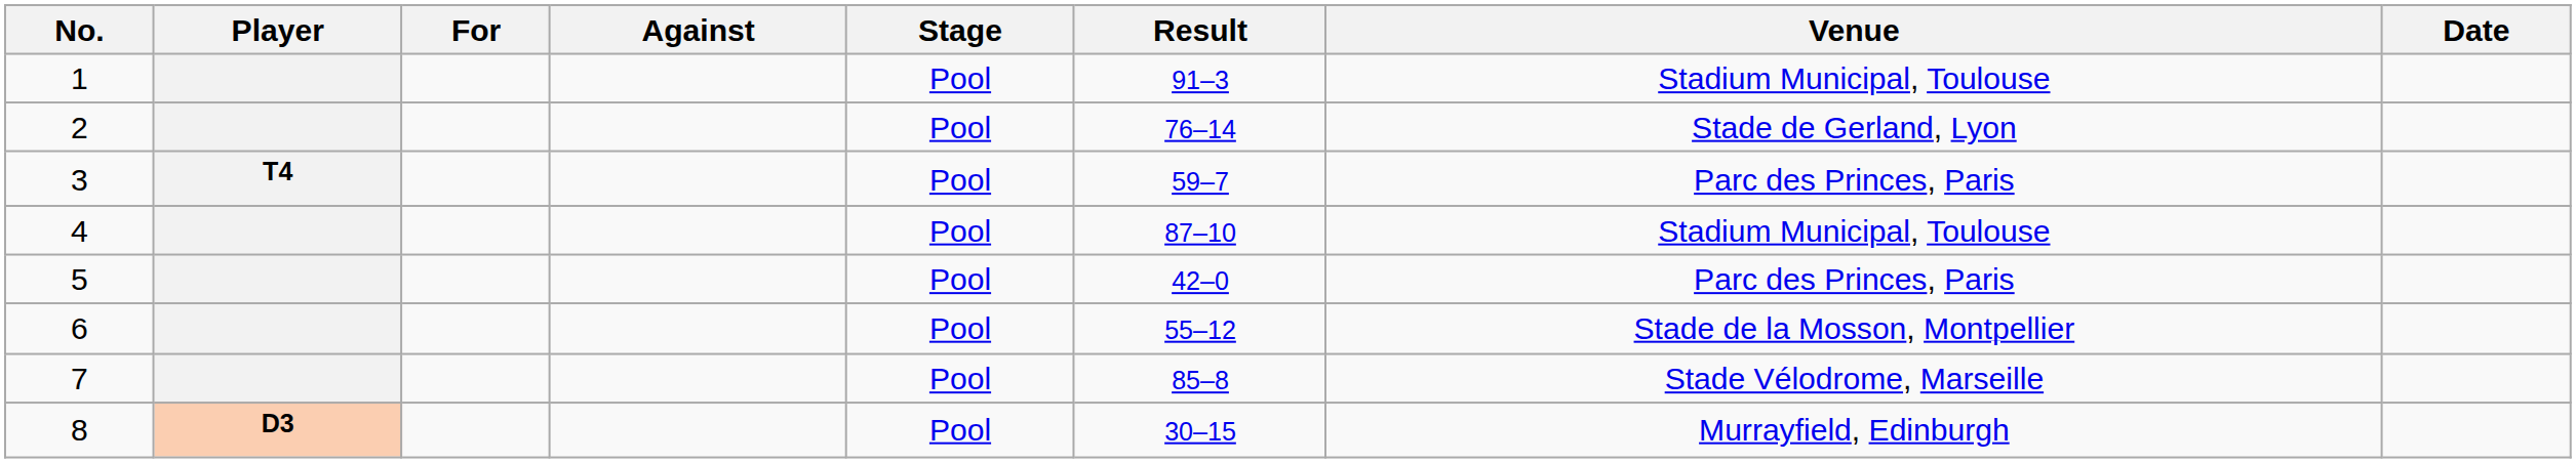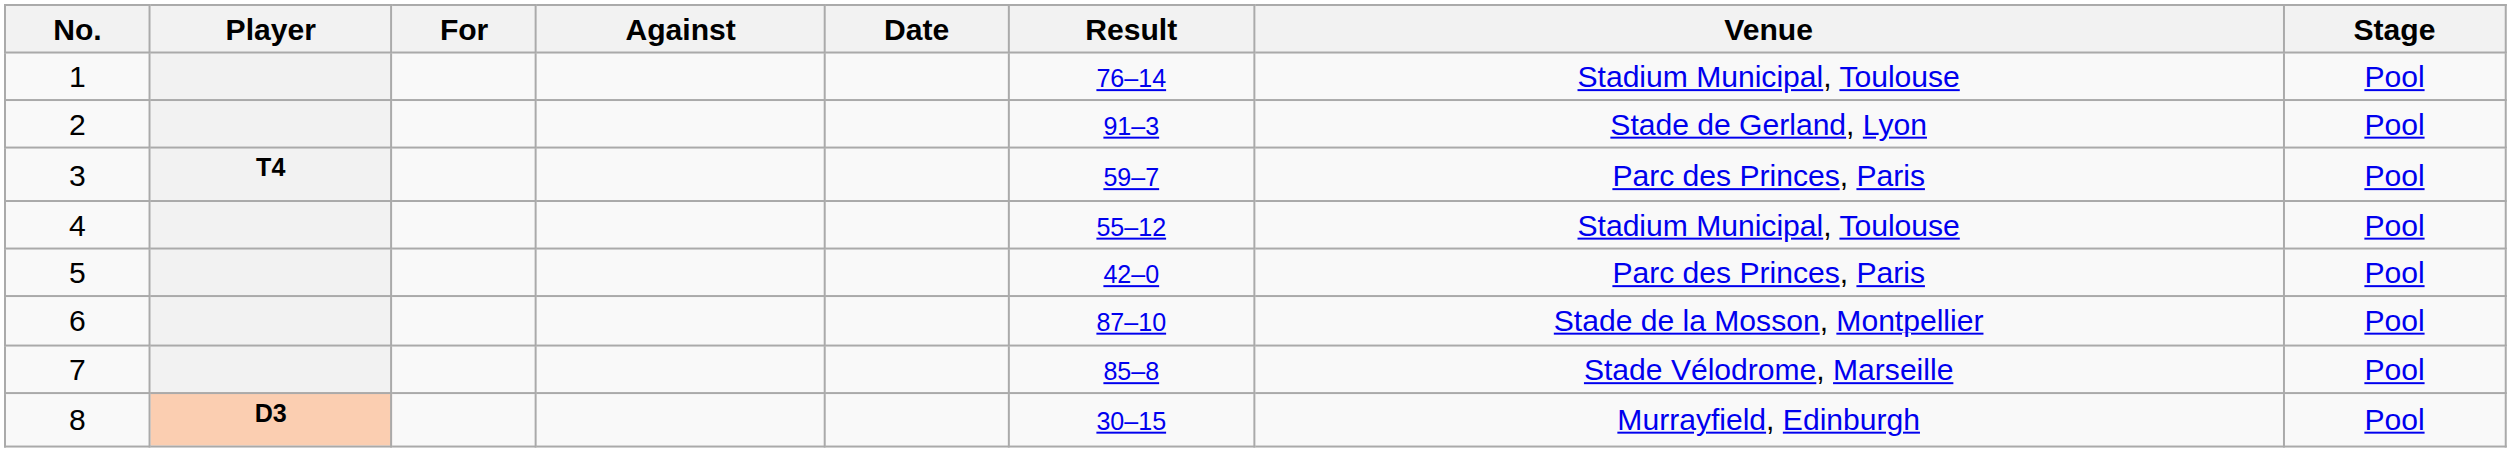 <table class="wikitable sortable" style="text-align:center;width:100%;font-size:95%">
 <tr>
 <th scope=col>No.</th>
 <th scope=col>Player</th>
 <th scope=col>For</th>
 <th scope=col>Against</th>
-<th scope=col>Stage</th>
+<th scope=col>Date</th>
 <th scope=col>Result</th>
 <th scope=col>Venue</th>
-<th scope=col>Date</th>
+<th scope=col>Stage</th>
 </tr>
 <tr>
 <td>1</td>
 <th scope=row></th>
 <td></td>
 <td></td>
+<td></td>
+<td align=center><small><a href='#'>76–14</a></small></td>
+<td><a href='#'>Stadium Municipal</a>, <a href='#'>Toulouse</a></td>
 <td><a href='#'>Pool</a></td>
-<td align=center><small><a href='#'>91–3</a></small></td>
-<td><a href='#'>Stadium Municipal</a>, <a href='#'>Toulouse</a></td>
-<td></td>
 </tr>
 <tr>
 <td>2</td>
 <th scope=row></th>
 <td></td>
 <td></td>
+<td></td>
+<td align=center><small><a href='#'>91–3</a></small></td>
+<td><a href='#'>Stade de Gerland</a>, <a href='#'>Lyon</a></td>
 <td><a href='#'>Pool</a></td>
-<td align=center><small><a href='#'>76–14</a></small></td>
-<td><a href='#'>Stade de Gerland</a>, <a href='#'>Lyon</a></td>
-<td></td>
 </tr>
 <tr>
 <td>3</td>
 <th scope=row><sup>T4</sup></th>
 <td></td>
 <td></td>
-<td><a href='#'>Pool</a></td>
+<td></td>
 <td align=center><small><a href='#'>59–7</a></small></td>
 <td><a href='#'>Parc des Princes</a>, <a href='#'>Paris</a></td>
-<td></td>
+<td><a href='#'>Pool</a></td>
 </tr>
 <tr>
 <td>4</td>
 <th scope=row></th>
 <td></td>
 <td></td>
+<td></td>
+<td align=center><small><a href='#'>55–12</a></small></td>
+<td><a href='#'>Stadium Municipal</a>, <a href='#'>Toulouse</a></td>
 <td><a href='#'>Pool</a></td>
-<td align=center><small><a href='#'>87–10</a></small></td>
-<td><a href='#'>Stadium Municipal</a>, <a href='#'>Toulouse</a></td>
-<td></td>
 </tr>
 <tr>
 <td>5</td>
 <th scope=row></th>
 <td></td>
 <td></td>
-<td><a href='#'>Pool</a></td>
+<td></td>
 <td align=center><small><a href='#'>42–0</a></small></td>
 <td><a href='#'>Parc des Princes</a>, <a href='#'>Paris</a></td>
-<td></td>
+<td><a href='#'>Pool</a></td>
 </tr>
 <tr>
 <td>6</td>
 <th scope=row></th>
 <td></td>
 <td></td>
+<td></td>
+<td align=center><small><a href='#'>87–10</a></small></td>
+<td><a href='#'>Stade de la Mosson</a>, <a href='#'>Montpellier</a></td>
 <td><a href='#'>Pool</a></td>
-<td align=center><small><a href='#'>55–12</a></small></td>
-<td><a href='#'>Stade de la Mosson</a>, <a href='#'>Montpellier</a></td>
-<td></td>
 </tr>
 <tr>
 <td>7</td>
 <th scope=row></th>
 <td></td>
 <td></td>
-<td><a href='#'>Pool</a></td>
+<td></td>
 <td align=center><small><a href='#'>85–8</a></small></td>
 <td><a href='#'>Stade Vélodrome</a>, <a href='#'>Marseille</a></td>
-<td></td>
+<td><a href='#'>Pool</a></td>
 </tr>
 <tr>
 <td>8</td>
 <th scope=row style="background-color:#FBCEB1"><sup>D3</sup></th>
 <td></td>
 <td></td>
-<td><a href='#'>Pool</a></td>
+<td></td>
 <td align=center><small><a href='#'>30–15</a></small></td>
 <td><a href='#'>Murrayfield</a>, <a href='#'>Edinburgh</a></td>
-<td></td>
+<td><a href='#'>Pool</a></td>
 </tr>
 </table>
